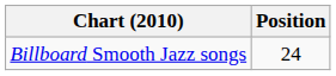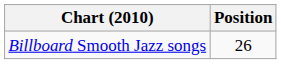 <table class="wikitable sortable">
 <tr>
 <th>Chart (2010)</th>
 <th>Position</th>
 </tr>
 <tr>
 <td><a href='#'><em>Billboard</em> Smooth Jazz songs</a></td>
-<td style="text-align:center;">24</td>
+<td style="text-align:center;">26</td>
 </tr>
 </table>
